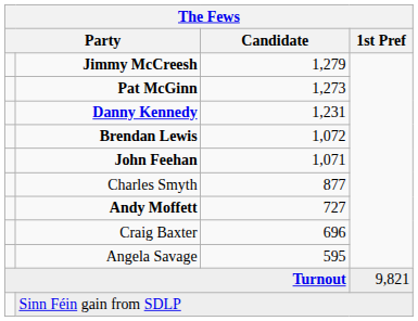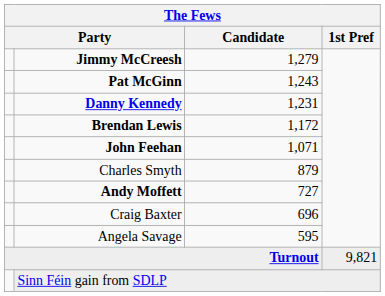 <table class="wikitable">
 <tr>
 <th colspan="4" align="center"><a href='#'>The Fews</a></th>
 </tr>
 <tr>
 <th colspan="2" align="center" width=200>Party</th>
 <th width=150>Candidate</th>
 <th width=60>1st Pref</th>
 </tr>
 <tr>
 <td></td>
 <td align="right"><strong>Jimmy McCreesh</strong></td>
 <td align="right">1,279</td>
 </tr>
 <tr>
 <td></td>
 <td align="right"><strong>Pat McGinn</strong></td>
-<td align="right">1,273</td>
+<td align="right">1,243</td>
 </tr>
 <tr>
 <td></td>
 <td align="right"><strong><a href='#'>Danny Kennedy</a></strong></td>
 <td align="right">1,231</td>
 </tr>
 <tr>
 <td></td>
 <td align="right"><strong>Brendan Lewis</strong></td>
-<td align="right">1,072</td>
+<td align="right">1,172</td>
 </tr>
 <tr>
 <td></td>
 <td align="right"><strong>John Feehan</strong></td>
 <td align="right">1,071</td>
 </tr>
 <tr>
 <td></td>
 <td align="right">Charles Smyth</td>
-<td align="right">877</td>
+<td align="right">879</td>
 </tr>
 <tr>
 <td></td>
 <td align="right"><strong>Andy Moffett</strong></td>
 <td align="right">727</td>
 </tr>
 <tr>
 <td></td>
 <td align="right">Craig Baxter</td>
 <td align="right">696</td>
 </tr>
 <tr>
 <td></td>
 <td align="right">Angela Savage</td>
 <td align="right">595</td>
 </tr>
 <tr bgcolor="EEEEEE">
 <td colspan=3 align="right"><strong><a href='#'>Turnout</a></strong></td>
 <td align="right">9,821</td>
 </tr>
 <tr>
 <td bgcolor=></td>
 <td colspan=3 bgcolor="EEEEEE"><a href='#'>Sinn Féin</a> gain from <a href='#'>SDLP</a></td>
 </tr>
 </table>
